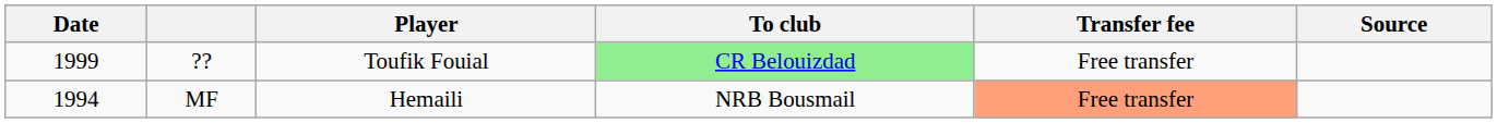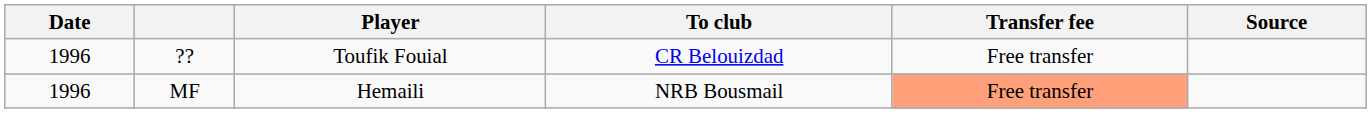 <table class="wikitable sortable" style="width:70%; text-align:center; font-size:85%; text-align:centre;">
 <tr>
 <th><strong>Date</strong></th>
 <th><strong></strong></th>
 <th><strong>Player</strong></th>
 <th><strong>To club</strong></th>
 <th><strong>Transfer fee</strong></th>
 <th><strong>Source</strong></th>
 </tr>
 <tr>
-<td>1999</td>
+<td>1996</td>
 <td>??</td>
 <td> Toufik Fouial</td>
-<td style="background: lightgreen;"> <a href='#'>CR Belouizdad</a></td>
+<td> <a href='#'>CR Belouizdad</a></td>
 <td>Free transfer</td>
 <td></td>
 </tr>
 <tr>
-<td>1994</td>
+<td>1996</td>
 <td>MF</td>
 <td> Hemaili</td>
 <td> NRB Bousmail</td>
 <td style="background: lightsalmon;">Free transfer</td>
 <td></td>
 </tr>
 </table>
